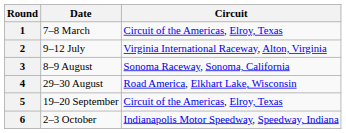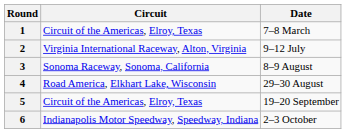 <table class="wikitable" style="font-size:85%;">
 <tr>
 <th>Round</th>
+<th>Circuit</th>
 <th>Date</th>
-<th>Circuit</th>
 </tr>
 <tr>
 <th>1</th>
+<td> <a href='#'>Circuit of the Americas</a>, <a href='#'>Elroy, Texas</a></td>
 <td>7–8 March</td>
-<td> <a href='#'>Circuit of the Americas</a>, <a href='#'>Elroy, Texas</a></td>
 </tr>
 <tr>
 <th>2</th>
+<td> <a href='#'>Virginia International Raceway</a>, <a href='#'>Alton, Virginia</a></td>
 <td>9–12 July</td>
-<td> <a href='#'>Virginia International Raceway</a>, <a href='#'>Alton, Virginia</a></td>
 </tr>
 <tr>
 <th>3</th>
+<td> <a href='#'>Sonoma Raceway</a>, <a href='#'>Sonoma, California</a></td>
 <td>8–9 August</td>
-<td> <a href='#'>Sonoma Raceway</a>, <a href='#'>Sonoma, California</a></td>
 </tr>
 <tr>
 <th>4</th>
+<td> <a href='#'>Road America</a>, <a href='#'>Elkhart Lake, Wisconsin</a></td>
 <td>29–30 August</td>
-<td> <a href='#'>Road America</a>, <a href='#'>Elkhart Lake, Wisconsin</a></td>
 </tr>
 <tr>
 <th>5</th>
+<td> <a href='#'>Circuit of the Americas</a>, <a href='#'>Elroy, Texas</a></td>
 <td>19–20 September</td>
-<td> <a href='#'>Circuit of the Americas</a>, <a href='#'>Elroy, Texas</a></td>
 </tr>
 <tr>
 <th>6</th>
+<td> <a href='#'>Indianapolis Motor Speedway</a>, <a href='#'>Speedway, Indiana</a></td>
 <td>2–3 October</td>
-<td> <a href='#'>Indianapolis Motor Speedway</a>, <a href='#'>Speedway, Indiana</a></td>
 </tr>
 </table>
